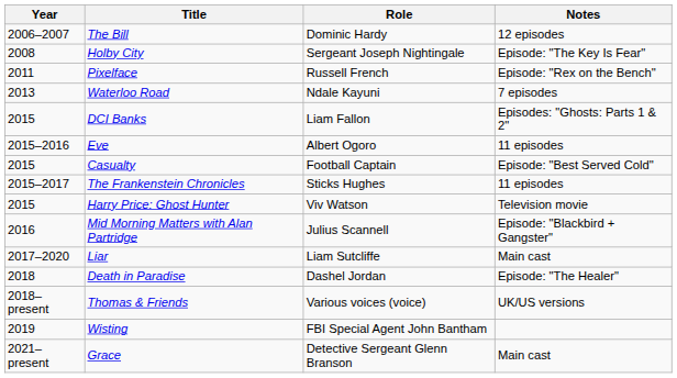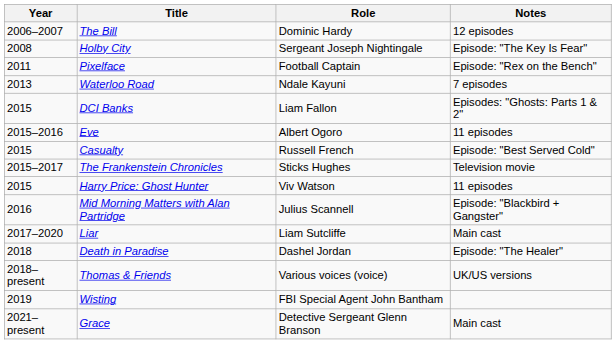 <table class="wikitable sortable">
 <tr>
 <th>Year</th>
 <th>Title</th>
 <th>Role</th>
 <th>Notes</th>
 </tr>
 <tr>
 <td>2006–2007</td>
 <td><em><a href='#'>The Bill</a></em></td>
 <td>Dominic Hardy</td>
 <td>12 episodes</td>
 </tr>
 <tr>
 <td>2008</td>
 <td><em><a href='#'>Holby City</a></em></td>
 <td>Sergeant Joseph Nightingale</td>
 <td>Episode: "The Key Is Fear"</td>
 </tr>
 <tr>
 <td>2011</td>
 <td><em><a href='#'>Pixelface</a></em></td>
-<td>Russell French</td>
+<td>Football Captain</td>
 <td>Episode: "Rex on the Bench"</td>
 </tr>
 <tr>
 <td>2013</td>
 <td><em><a href='#'>Waterloo Road</a></em></td>
 <td>Ndale Kayuni</td>
 <td>7 episodes</td>
 </tr>
 <tr>
 <td>2015</td>
 <td><em><a href='#'>DCI Banks</a></em></td>
 <td>Liam Fallon</td>
 <td>Episodes: "Ghosts: Parts 1 & 2"</td>
 </tr>
 <tr>
 <td>2015–2016</td>
 <td><em><a href='#'>Eve</a></em></td>
 <td>Albert Ogoro</td>
 <td>11 episodes</td>
 </tr>
 <tr>
 <td>2015</td>
 <td><em><a href='#'>Casualty</a></em></td>
-<td>Football Captain</td>
+<td>Russell French</td>
 <td>Episode: "Best Served Cold"</td>
 </tr>
 <tr>
 <td>2015–2017</td>
 <td><em><a href='#'>The Frankenstein Chronicles</a></em></td>
 <td>Sticks Hughes</td>
-<td>11 episodes</td>
+<td>Television movie</td>
 </tr>
 <tr>
 <td>2015</td>
 <td><em><a href='#'>Harry Price: Ghost Hunter</a></em></td>
 <td>Viv Watson</td>
-<td>Television movie</td>
+<td>11 episodes</td>
 </tr>
 <tr>
 <td>2016</td>
 <td><em><a href='#'>Mid Morning Matters with Alan Partridge</a></em></td>
 <td>Julius Scannell</td>
 <td>Episode: "Blackbird + Gangster"</td>
 </tr>
 <tr>
 <td>2017–2020</td>
 <td><em><a href='#'>Liar</a></em></td>
 <td>Liam Sutcliffe</td>
 <td>Main cast</td>
 </tr>
 <tr>
 <td>2018</td>
 <td><em><a href='#'>Death in Paradise</a></em></td>
 <td>Dashel Jordan</td>
 <td>Episode: "The Healer"</td>
 </tr>
 <tr>
 <td>2018–present</td>
 <td><em><a href='#'>Thomas & Friends</a></em></td>
 <td>Various voices (voice)</td>
 <td>UK/US versions</td>
 </tr>
 <tr>
 <td>2019</td>
 <td><em><a href='#'>Wisting</a></em></td>
 <td>FBI Special Agent John Bantham</td>
 <td></td>
 </tr>
 <tr>
 <td>2021–present</td>
 <td><em><a href='#'>Grace</a></em></td>
 <td>Detective Sergeant Glenn Branson</td>
 <td>Main cast</td>
 </tr>
 </table>
